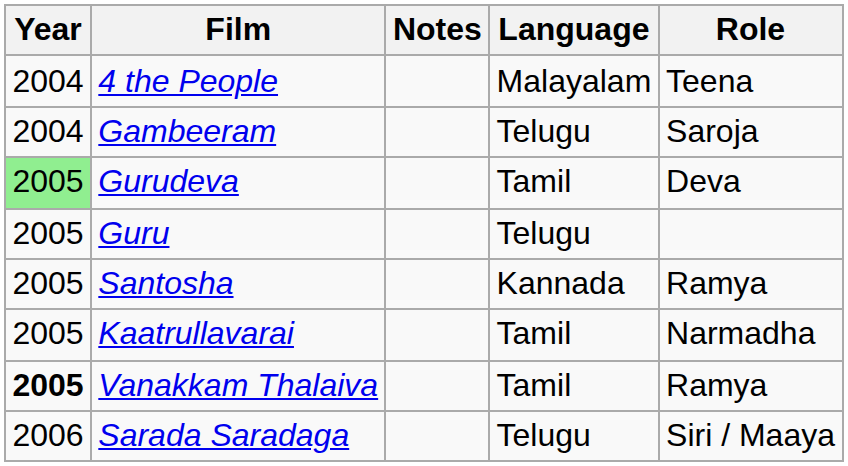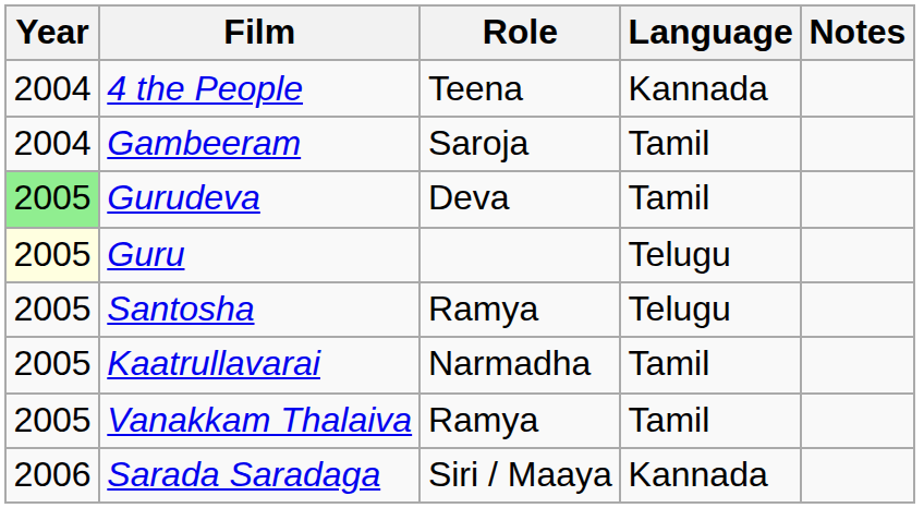 <table class="wikitable sortable">
 <tr style="background:#ccc; text-align:center;">
 <th>Year</th>
 <th>Film</th>
+<th>Role</th>
+<th>Language</th>
 <th>Notes</th>
-<th>Language</th>
-<th>Role</th>
 </tr>
 <tr>
 <td>2004</td>
 <td><em><a href='#'>4 the People</a></em></td>
+<td>Teena</td>
+<td>Kannada</td>
 <td></td>
-<td>Malayalam</td>
-<td>Teena</td>
 </tr>
 <tr>
 <td>2004</td>
 <td><em><a href='#'>Gambeeram</a></em></td>
+<td>Saroja</td>
+<td>Tamil</td>
 <td></td>
-<td>Telugu</td>
-<td>Saroja</td>
 </tr>
 <tr>
 <td style="background: lightgreen;">2005</td>
 <td><em><a href='#'>Gurudeva</a></em></td>
+<td>Deva</td>
+<td>Tamil</td>
 <td></td>
-<td>Tamil</td>
-<td>Deva</td>
 </tr>
 <tr>
-<td>2005</td>
+<td style="background: lightyellow;">2005</td>
 <td><em><a href='#'>Guru</a></em></td>
 <td></td>
 <td>Telugu</td>
 <td></td>
 </tr>
 <tr>
 <td>2005</td>
 <td><em><a href='#'>Santosha</a></em></td>
+<td>Ramya</td>
+<td>Telugu</td>
 <td></td>
-<td>Kannada</td>
-<td>Ramya</td>
 </tr>
 <tr>
 <td>2005</td>
 <td><em><a href='#'>Kaatrullavarai</a></em></td>
+<td>Narmadha</td>
+<td>Tamil</td>
 <td></td>
-<td>Tamil</td>
-<td>Narmadha</td>
 </tr>
 <tr>
-<td><strong>2005</strong></td>
+<td>2005</td>
 <td><em><a href='#'>Vanakkam Thalaiva</a></em></td>
+<td>Ramya</td>
+<td>Tamil</td>
 <td></td>
-<td>Tamil</td>
-<td>Ramya</td>
 </tr>
 <tr>
 <td>2006</td>
 <td><em><a href='#'>Sarada Saradaga</a></em></td>
+<td>Siri / Maaya</td>
+<td>Kannada</td>
 <td></td>
-<td>Telugu</td>
-<td>Siri / Maaya</td>
 </tr>
 </table>
